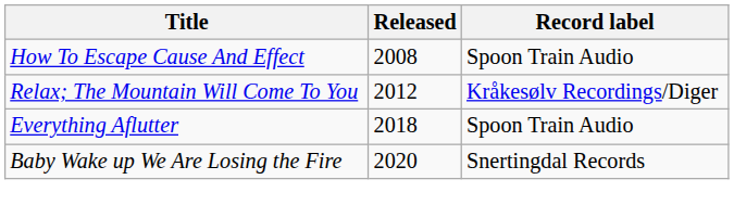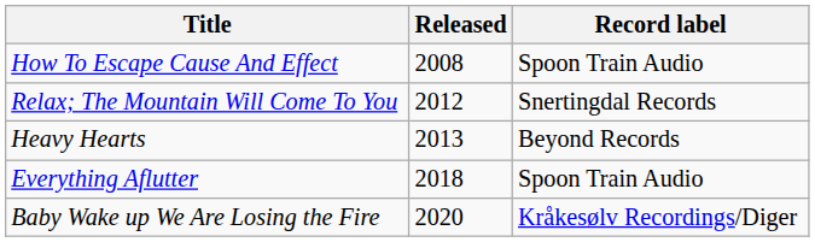 <table class="wikitable">
 <tr>
 <th>Title</th>
 <th>Released</th>
 <th>Record label</th>
 </tr>
 <tr>
 <td><em><a href='#'>How To Escape Cause And Effect</a></em> </td>
 <td>2008</td>
 <td>Spoon Train Audio </td>
 </tr>
 <tr>
 <td><em><a href='#'>Relax; The Mountain Will Come To You</a></em> </td>
 <td>2012</td>
-<td><a href='#'>Kråkesølv Recordings</a>/Diger </td>
+<td>Snertingdal Records</td>
+</tr>
+<tr>
+<td><em>Heavy Hearts</em> </td>
+<td>2013</td>
+<td>Beyond Records</td>
 </tr>
 <tr>
 <td><em><a href='#'>Everything Aflutter</a></em> </td>
 <td>2018</td>
 <td>Spoon Train Audio </td>
 </tr>
 <tr>
 <td><em>Baby Wake up We Are Losing the Fire</em></td>
 <td>2020</td>
-<td>Snertingdal Records</td>
+<td><a href='#'>Kråkesølv Recordings</a>/Diger </td>
 </tr>
 </table>
